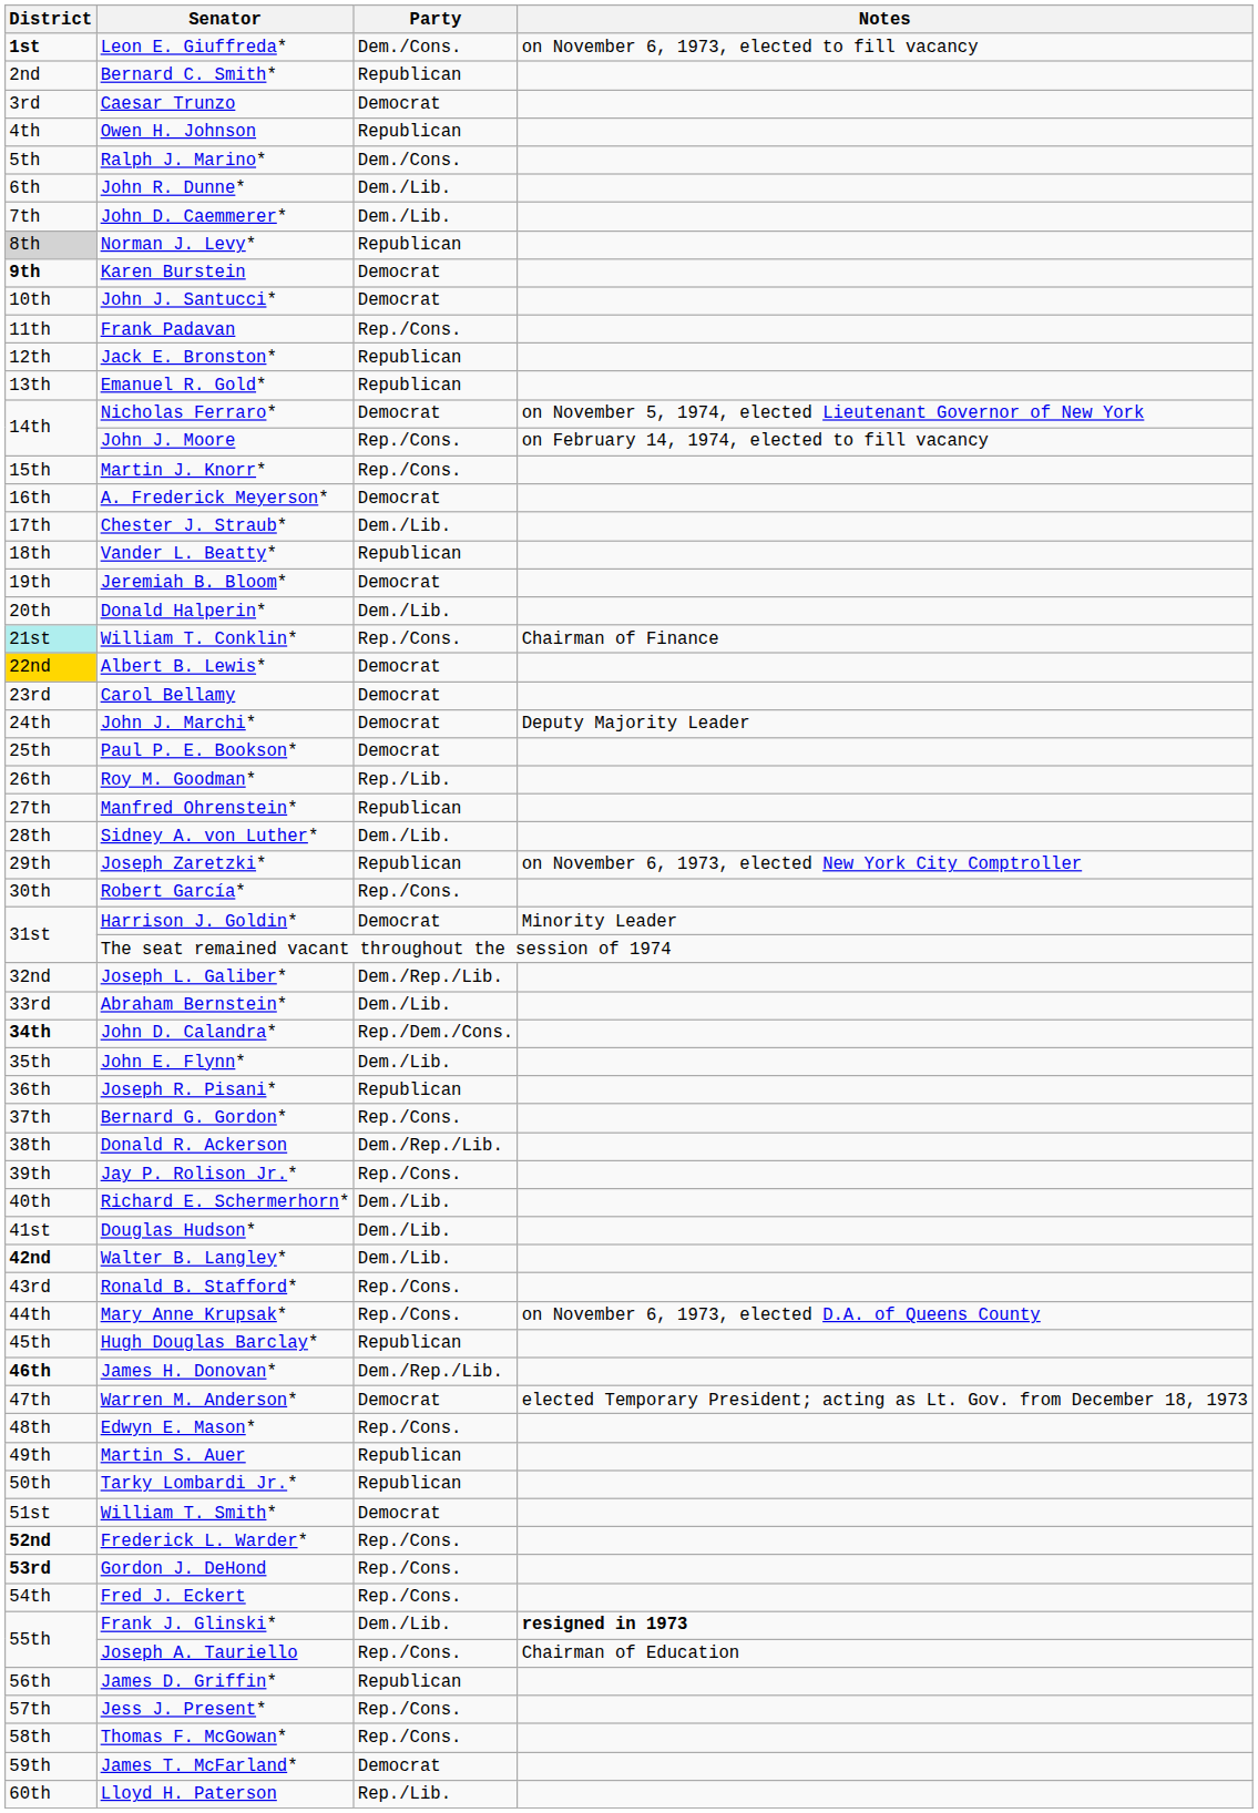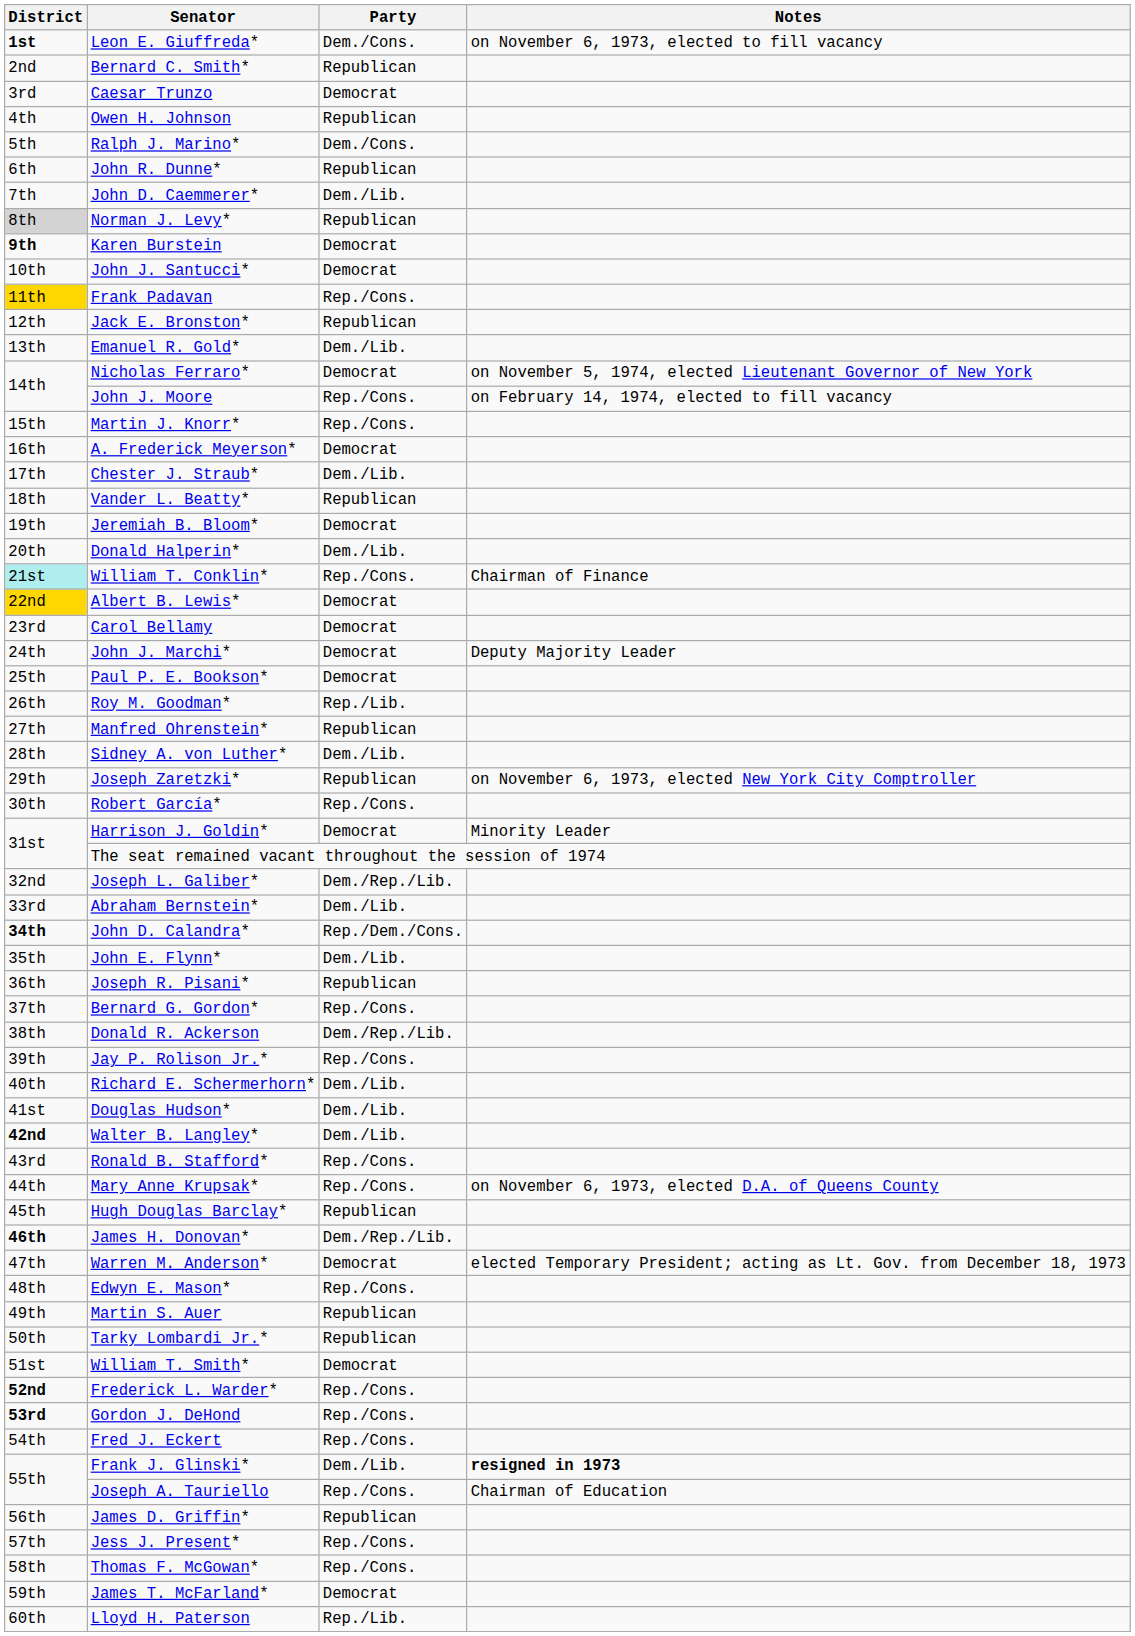 <table class=wikitable>
 <tr>
 <th>District</th>
 <th>Senator</th>
 <th>Party</th>
 <th>Notes</th>
 </tr>
 <tr>
 <td><strong>1st</strong></td>
 <td><a href='#'>Leon E. Giuffreda</a>*</td>
 <td>Dem./Cons.</td>
 <td>on November 6, 1973, elected to fill vacancy</td>
 </tr>
 <tr>
 <td>2nd</td>
 <td><a href='#'>Bernard C. Smith</a>*</td>
 <td>Republican</td>
 <td></td>
 </tr>
 <tr>
 <td>3rd</td>
 <td><a href='#'>Caesar Trunzo</a></td>
 <td>Democrat</td>
 <td></td>
 </tr>
 <tr>
 <td>4th</td>
 <td><a href='#'>Owen H. Johnson</a></td>
 <td>Republican</td>
 <td></td>
 </tr>
 <tr>
 <td>5th</td>
 <td><a href='#'>Ralph J. Marino</a>*</td>
 <td>Dem./Cons.</td>
 <td></td>
 </tr>
 <tr>
 <td>6th</td>
 <td><a href='#'>John R. Dunne</a>*</td>
-<td>Dem./Lib.</td>
+<td>Republican</td>
 <td></td>
 </tr>
 <tr>
 <td>7th</td>
 <td><a href='#'>John D. Caemmerer</a>*</td>
 <td>Dem./Lib.</td>
 <td></td>
 </tr>
 <tr>
 <td style="background: lightgrey;">8th</td>
 <td><a href='#'>Norman J. Levy</a>*</td>
 <td>Republican</td>
 <td></td>
 </tr>
 <tr>
 <td><strong>9th</strong></td>
 <td><a href='#'>Karen Burstein</a></td>
 <td>Democrat</td>
 <td></td>
 </tr>
 <tr>
 <td>10th</td>
 <td><a href='#'>John J. Santucci</a>*</td>
 <td>Democrat</td>
 <td></td>
 </tr>
 <tr>
-<td>11th</td>
+<td style="background: gold;">11th</td>
 <td><a href='#'>Frank Padavan</a></td>
 <td>Rep./Cons.</td>
 <td></td>
 </tr>
 <tr>
 <td>12th</td>
 <td><a href='#'>Jack E. Bronston</a>*</td>
 <td>Republican</td>
 <td></td>
 </tr>
 <tr>
 <td>13th</td>
 <td><a href='#'>Emanuel R. Gold</a>*</td>
-<td>Republican</td>
+<td>Dem./Lib.</td>
 <td></td>
 </tr>
 <tr>
 <td rowspan="2">14th</td>
 <td><a href='#'>Nicholas Ferraro</a>*</td>
 <td>Democrat</td>
 <td>on November 5, 1974, elected <a href='#'>Lieutenant Governor of New York</a></td>
 </tr>
 <tr>
 <td><a href='#'>John J. Moore</a></td>
 <td>Rep./Cons.</td>
 <td>on February 14, 1974, elected to fill vacancy</td>
 </tr>
 <tr>
 <td>15th</td>
 <td><a href='#'>Martin J. Knorr</a>*</td>
 <td>Rep./Cons.</td>
 <td></td>
 </tr>
 <tr>
 <td>16th</td>
 <td><a href='#'>A. Frederick Meyerson</a>*</td>
 <td>Democrat</td>
 <td></td>
 </tr>
 <tr>
 <td>17th</td>
 <td><a href='#'>Chester J. Straub</a>*</td>
 <td>Dem./Lib.</td>
 <td></td>
 </tr>
 <tr>
 <td>18th</td>
 <td><a href='#'>Vander L. Beatty</a>*</td>
 <td>Republican</td>
 <td></td>
 </tr>
 <tr>
 <td>19th</td>
 <td><a href='#'>Jeremiah B. Bloom</a>*</td>
 <td>Democrat</td>
 <td></td>
 </tr>
 <tr>
 <td>20th</td>
 <td><a href='#'>Donald Halperin</a>*</td>
 <td>Dem./Lib.</td>
 <td></td>
 </tr>
 <tr>
 <td style="background: paleturquoise;">21st</td>
 <td><a href='#'>William T. Conklin</a>*</td>
 <td>Rep./Cons.</td>
 <td>Chairman of Finance</td>
 </tr>
 <tr>
 <td style="background: gold;">22nd</td>
 <td><a href='#'>Albert B. Lewis</a>*</td>
 <td>Democrat</td>
 <td></td>
 </tr>
 <tr>
 <td>23rd</td>
 <td><a href='#'>Carol Bellamy</a></td>
 <td>Democrat</td>
 <td></td>
 </tr>
 <tr>
 <td>24th</td>
 <td><a href='#'>John J. Marchi</a>*</td>
 <td>Democrat</td>
 <td>Deputy Majority Leader</td>
 </tr>
 <tr>
 <td>25th</td>
 <td><a href='#'>Paul P. E. Bookson</a>*</td>
 <td>Democrat</td>
 <td></td>
 </tr>
 <tr>
 <td>26th</td>
 <td><a href='#'>Roy M. Goodman</a>*</td>
 <td>Rep./Lib.</td>
 <td></td>
 </tr>
 <tr>
 <td>27th</td>
 <td><a href='#'>Manfred Ohrenstein</a>*</td>
 <td>Republican</td>
 <td></td>
 </tr>
 <tr>
 <td>28th</td>
 <td><a href='#'>Sidney A. von Luther</a>*</td>
 <td>Dem./Lib.</td>
 <td></td>
 </tr>
 <tr>
 <td>29th</td>
 <td><a href='#'>Joseph Zaretzki</a>*</td>
 <td>Republican</td>
 <td>on November 6, 1973, elected <a href='#'>New York City Comptroller</a></td>
 </tr>
 <tr>
 <td>30th</td>
 <td><a href='#'>Robert García</a>*</td>
 <td>Rep./Cons.</td>
 <td></td>
 </tr>
 <tr>
 <td rowspan="2">31st</td>
 <td><a href='#'>Harrison J. Goldin</a>*</td>
 <td>Democrat</td>
 <td>Minority Leader</td>
 </tr>
 <tr>
 <td colspan="3">The seat remained vacant throughout the session of 1974</td>
 </tr>
 <tr>
 <td>32nd</td>
 <td><a href='#'>Joseph L. Galiber</a>*</td>
 <td>Dem./Rep./Lib.</td>
 <td></td>
 </tr>
 <tr>
 <td>33rd</td>
 <td><a href='#'>Abraham Bernstein</a>*</td>
 <td>Dem./Lib.</td>
 <td></td>
 </tr>
 <tr>
 <td><strong>34th</strong></td>
 <td><a href='#'>John D. Calandra</a>*</td>
 <td>Rep./Dem./Cons.</td>
 <td></td>
 </tr>
 <tr>
 <td>35th</td>
 <td><a href='#'>John E. Flynn</a>*</td>
 <td>Dem./Lib.</td>
 <td></td>
 </tr>
 <tr>
 <td>36th</td>
 <td><a href='#'>Joseph R. Pisani</a>*</td>
 <td>Republican</td>
 <td></td>
 </tr>
 <tr>
 <td>37th</td>
 <td><a href='#'>Bernard G. Gordon</a>*</td>
 <td>Rep./Cons.</td>
 <td></td>
 </tr>
 <tr>
 <td>38th</td>
 <td><a href='#'>Donald R. Ackerson</a></td>
 <td>Dem./Rep./Lib.</td>
 <td></td>
 </tr>
 <tr>
 <td>39th</td>
 <td><a href='#'>Jay P. Rolison Jr.</a>*</td>
 <td>Rep./Cons.</td>
 <td></td>
 </tr>
 <tr>
 <td>40th</td>
 <td><a href='#'>Richard E. Schermerhorn</a>*</td>
 <td>Dem./Lib.</td>
 <td></td>
 </tr>
 <tr>
 <td>41st</td>
 <td><a href='#'>Douglas Hudson</a>*</td>
 <td>Dem./Lib.</td>
 <td></td>
 </tr>
 <tr>
 <td><strong>42nd</strong></td>
 <td><a href='#'>Walter B. Langley</a>*</td>
 <td>Dem./Lib.</td>
 <td></td>
 </tr>
 <tr>
 <td>43rd</td>
 <td><a href='#'>Ronald B. Stafford</a>*</td>
 <td>Rep./Cons.</td>
 <td></td>
 </tr>
 <tr>
 <td>44th</td>
 <td><a href='#'>Mary Anne Krupsak</a>*</td>
 <td>Rep./Cons.</td>
 <td>on November 6, 1973, elected <a href='#'>D.A. of Queens County</a></td>
 </tr>
 <tr>
 <td>45th</td>
 <td><a href='#'>Hugh Douglas Barclay</a>*</td>
 <td>Republican</td>
 <td></td>
 </tr>
 <tr>
 <td><strong>46th</strong></td>
 <td><a href='#'>James H. Donovan</a>*</td>
 <td>Dem./Rep./Lib.</td>
 <td></td>
 </tr>
 <tr>
 <td>47th</td>
 <td><a href='#'>Warren M. Anderson</a>*</td>
 <td>Democrat</td>
 <td>elected Temporary President; acting as Lt. Gov. from December 18, 1973</td>
 </tr>
 <tr>
 <td>48th</td>
 <td><a href='#'>Edwyn E. Mason</a>*</td>
 <td>Rep./Cons.</td>
 <td></td>
 </tr>
 <tr>
 <td>49th</td>
 <td><a href='#'>Martin S. Auer</a></td>
 <td>Republican</td>
 <td></td>
 </tr>
 <tr>
 <td>50th</td>
 <td><a href='#'>Tarky Lombardi Jr.</a>*</td>
 <td>Republican</td>
 <td></td>
 </tr>
 <tr>
 <td>51st</td>
 <td><a href='#'>William T. Smith</a>*</td>
 <td>Democrat</td>
 <td></td>
 </tr>
 <tr>
 <td><strong>52nd</strong></td>
 <td><a href='#'>Frederick L. Warder</a>*</td>
 <td>Rep./Cons.</td>
 <td></td>
 </tr>
 <tr>
 <td><strong>53rd</strong></td>
 <td><a href='#'>Gordon J. DeHond</a></td>
 <td>Rep./Cons.</td>
 <td></td>
 </tr>
 <tr>
 <td>54th</td>
 <td><a href='#'>Fred J. Eckert</a></td>
 <td>Rep./Cons.</td>
 <td></td>
 </tr>
 <tr>
 <td rowspan="2">55th</td>
 <td><a href='#'>Frank J. Glinski</a>*</td>
 <td>Dem./Lib.</td>
 <td><strong>resigned in 1973</strong></td>
 </tr>
 <tr>
 <td><a href='#'>Joseph A. Tauriello</a></td>
 <td>Rep./Cons.</td>
 <td>Chairman of Education</td>
 </tr>
 <tr>
 <td>56th</td>
 <td><a href='#'>James D. Griffin</a>*</td>
 <td>Republican</td>
 <td></td>
 </tr>
 <tr>
 <td>57th</td>
 <td><a href='#'>Jess J. Present</a>*</td>
 <td>Rep./Cons.</td>
 <td></td>
 </tr>
 <tr>
 <td>58th</td>
 <td><a href='#'>Thomas F. McGowan</a>*</td>
 <td>Rep./Cons.</td>
 <td></td>
 </tr>
 <tr>
 <td>59th</td>
 <td><a href='#'>James T. McFarland</a>*</td>
 <td>Democrat</td>
 <td></td>
 </tr>
 <tr>
 <td>60th</td>
 <td><a href='#'>Lloyd H. Paterson</a></td>
 <td>Rep./Lib.</td>
 <td></td>
 </tr>
 <tr>
 </tr>
 </table>
